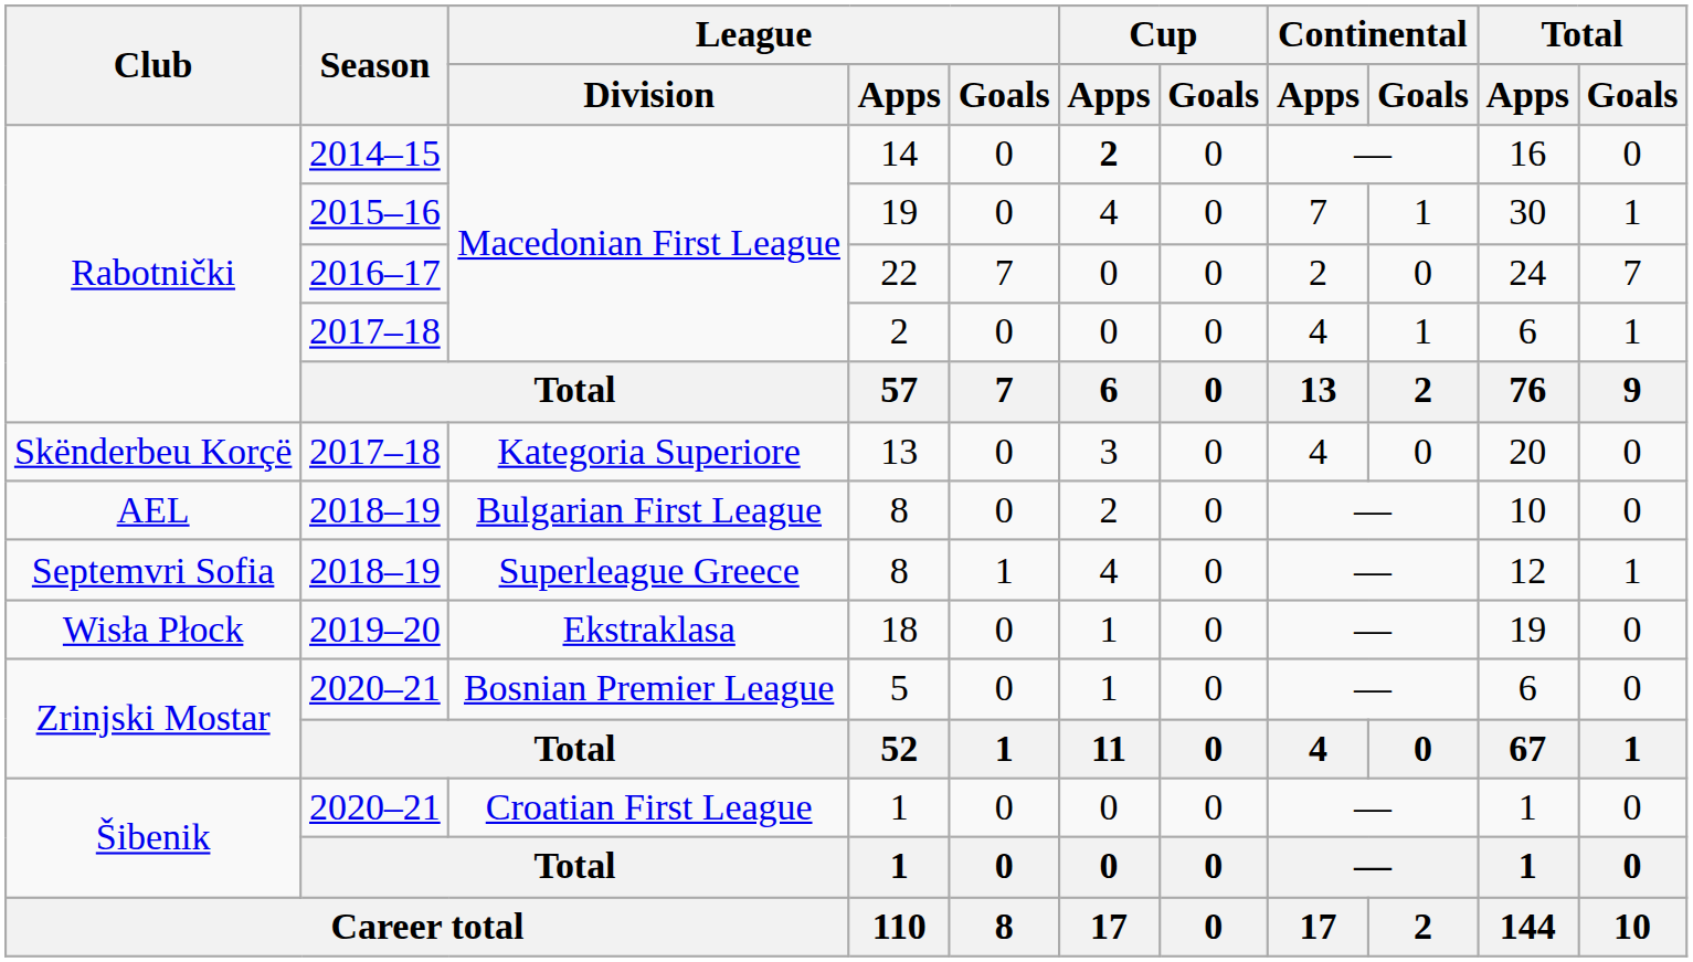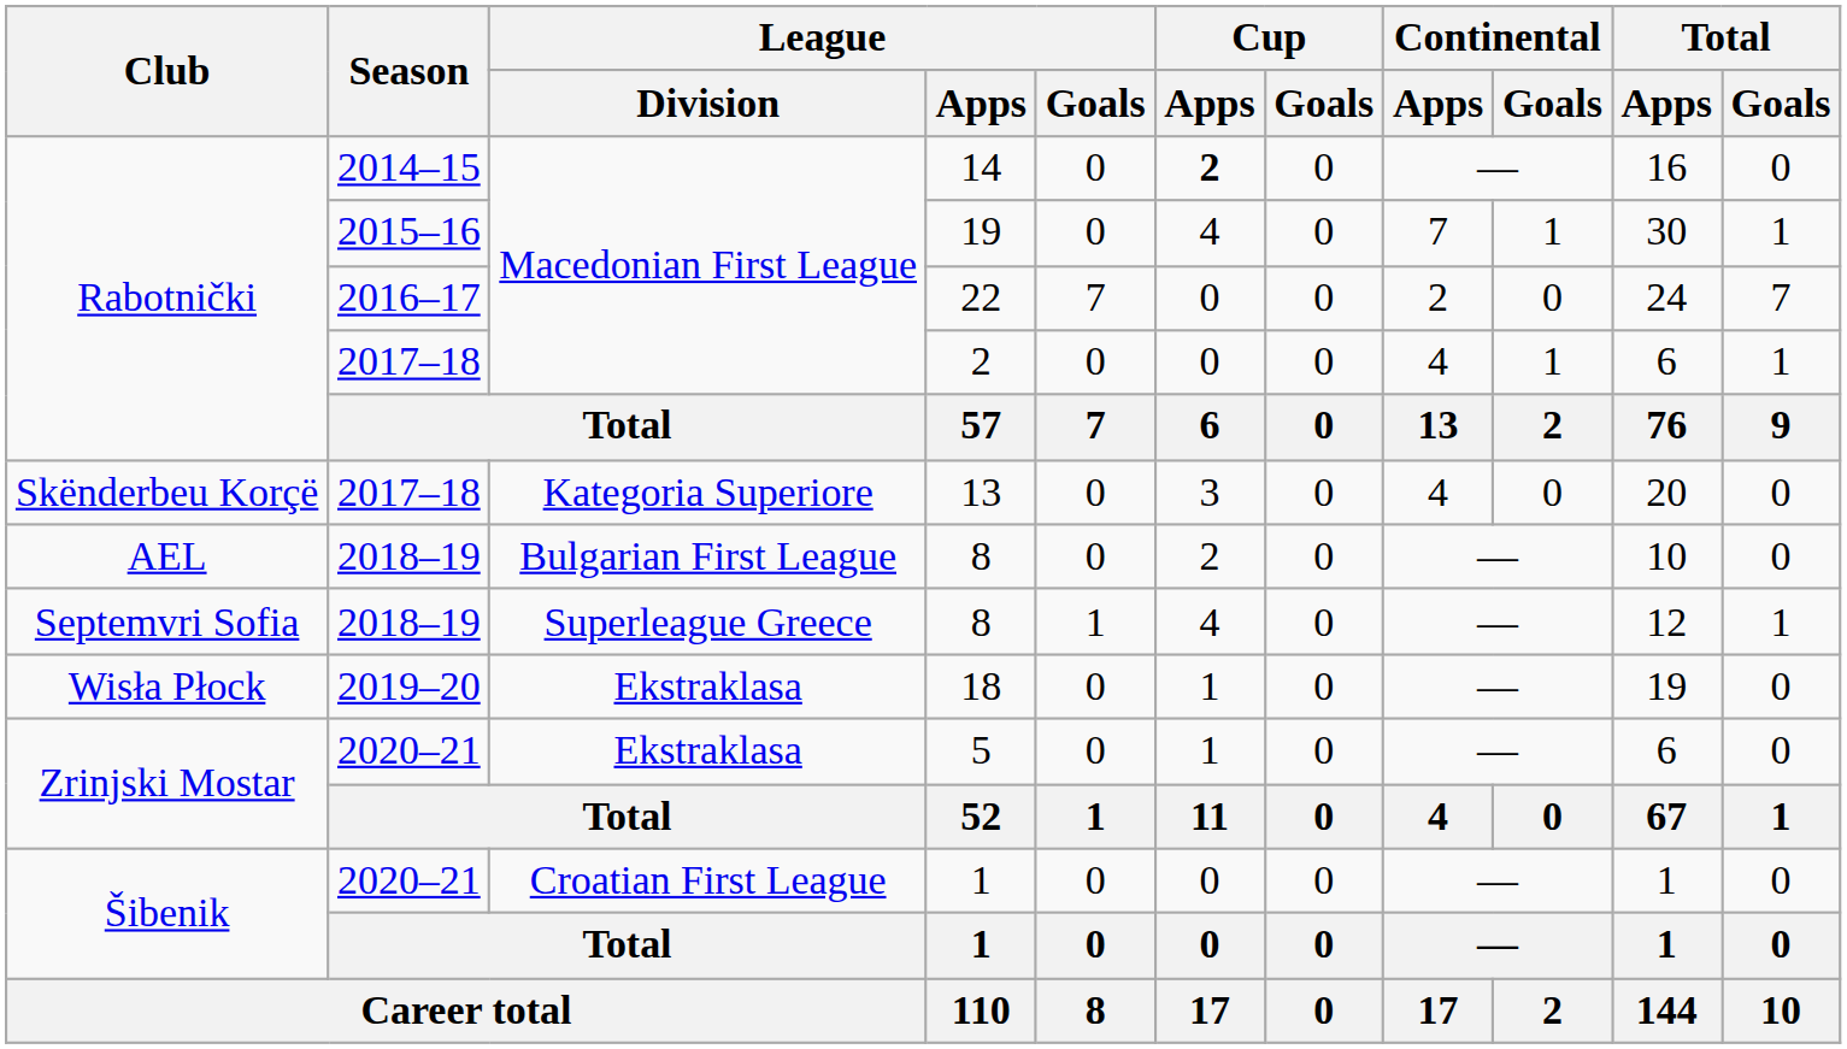 <table class="wikitable" style="text-align:center">
 <tr>
 <th rowspan="2">Club</th>
 <th rowspan="2">Season</th>
 <th colspan="3">League</th>
 <th colspan="2">Cup</th>
 <th colspan="2">Continental</th>
 <th colspan="2">Total</th>
 </tr>
 <tr>
 <th>Division</th>
 <th>Apps</th>
 <th>Goals</th>
 <th>Apps</th>
 <th>Goals</th>
 <th>Apps</th>
 <th>Goals</th>
 <th>Apps</th>
 <th>Goals</th>
 </tr>
 <tr>
 <td rowspan="5"><a href='#'>Rabotnički</a></td>
 <td><a href='#'>2014–15</a></td>
 <td rowspan="4"><a href='#'>Macedonian First League</a></td>
 <td>14</td>
 <td>0</td>
 <td><strong>2</strong></td>
 <td>0</td>
 <td colspan="2">—</td>
 <td>16</td>
 <td>0</td>
 </tr>
 <tr>
 <td><a href='#'>2015–16</a></td>
 <td>19</td>
 <td>0</td>
 <td>4</td>
 <td>0</td>
 <td>7</td>
 <td>1</td>
 <td>30</td>
 <td>1</td>
 </tr>
 <tr>
 <td><a href='#'>2016–17</a></td>
 <td>22</td>
 <td>7</td>
 <td>0</td>
 <td>0</td>
 <td>2</td>
 <td>0</td>
 <td>24</td>
 <td>7</td>
 </tr>
 <tr>
 <td><a href='#'>2017–18</a></td>
 <td>2</td>
 <td>0</td>
 <td>0</td>
 <td>0</td>
 <td>4</td>
 <td>1</td>
 <td>6</td>
 <td>1</td>
 </tr>
 <tr>
 <th colspan="2">Total</th>
 <th>57</th>
 <th>7</th>
 <th>6</th>
 <th>0</th>
 <th>13</th>
 <th>2</th>
 <th>76</th>
 <th>9</th>
 </tr>
 <tr>
 <td><a href='#'>Skënderbeu Korçë</a></td>
 <td><a href='#'>2017–18</a></td>
 <td><a href='#'>Kategoria Superiore</a></td>
 <td>13</td>
 <td>0</td>
 <td>3</td>
 <td>0</td>
 <td>4</td>
 <td>0</td>
 <td>20</td>
 <td>0</td>
 </tr>
 <tr>
 <td><a href='#'>AEL</a></td>
 <td><a href='#'>2018–19</a></td>
 <td><a href='#'>Bulgarian First League</a></td>
 <td>8</td>
 <td>0</td>
 <td>2</td>
 <td>0</td>
 <td colspan="2">—</td>
 <td>10</td>
 <td>0</td>
 </tr>
 <tr>
 <td><a href='#'>Septemvri Sofia</a></td>
 <td><a href='#'>2018–19</a></td>
 <td><a href='#'>Superleague Greece</a></td>
 <td>8</td>
 <td>1</td>
 <td>4</td>
 <td>0</td>
 <td colspan="2">—</td>
 <td>12</td>
 <td>1</td>
 </tr>
 <tr>
 <td><a href='#'>Wisła Płock</a></td>
 <td><a href='#'>2019–20</a></td>
 <td><a href='#'>Ekstraklasa</a></td>
 <td>18</td>
 <td>0</td>
 <td>1</td>
 <td>0</td>
 <td colspan="2">—</td>
 <td>19</td>
 <td>0</td>
 </tr>
 <tr>
 <td rowspan="2"><a href='#'>Zrinjski Mostar</a></td>
 <td><a href='#'>2020–21</a></td>
-<td><a href='#'>Bosnian Premier League</a></td>
+<td><a href='#'>Ekstraklasa</a></td>
 <td>5</td>
 <td>0</td>
 <td>1</td>
 <td>0</td>
 <td colspan="2">—</td>
 <td>6</td>
 <td>0</td>
 </tr>
 <tr>
 <th colspan="2">Total</th>
 <th>52</th>
 <th>1</th>
 <th>11</th>
 <th>0</th>
 <th>4</th>
 <th>0</th>
 <th>67</th>
 <th>1</th>
 </tr>
 <tr>
 <td rowspan="2"><a href='#'>Šibenik</a></td>
 <td><a href='#'>2020–21</a></td>
 <td><a href='#'>Croatian First League</a></td>
 <td>1</td>
 <td>0</td>
 <td>0</td>
 <td>0</td>
 <td colspan="2">—</td>
 <td>1</td>
 <td>0</td>
 </tr>
 <tr>
 <th colspan="2">Total</th>
 <th>1</th>
 <th>0</th>
 <th>0</th>
 <th>0</th>
 <th colspan="2">—</th>
 <th>1</th>
 <th>0</th>
 </tr>
 <tr>
 <th colspan="3">Career total</th>
 <th>110</th>
 <th>8</th>
 <th>17</th>
 <th>0</th>
 <th>17</th>
 <th>2</th>
 <th>144</th>
 <th>10</th>
 </tr>
 </table>
